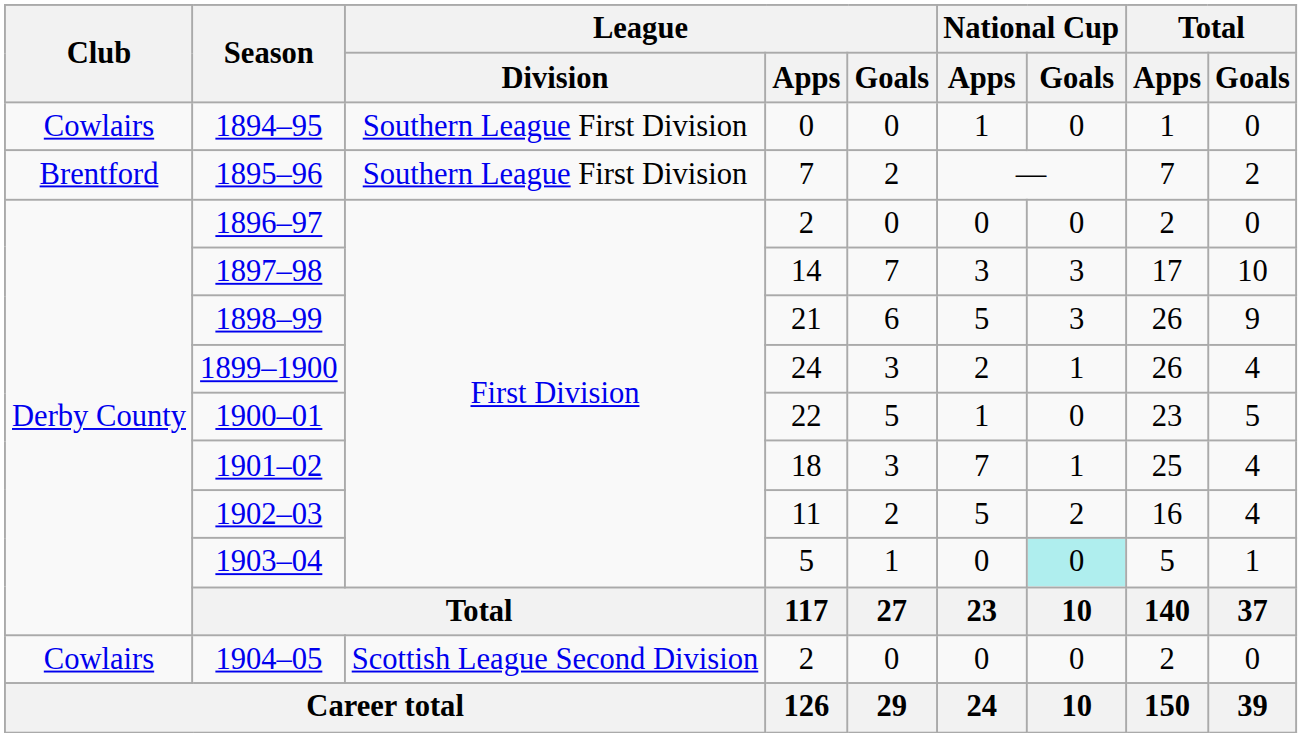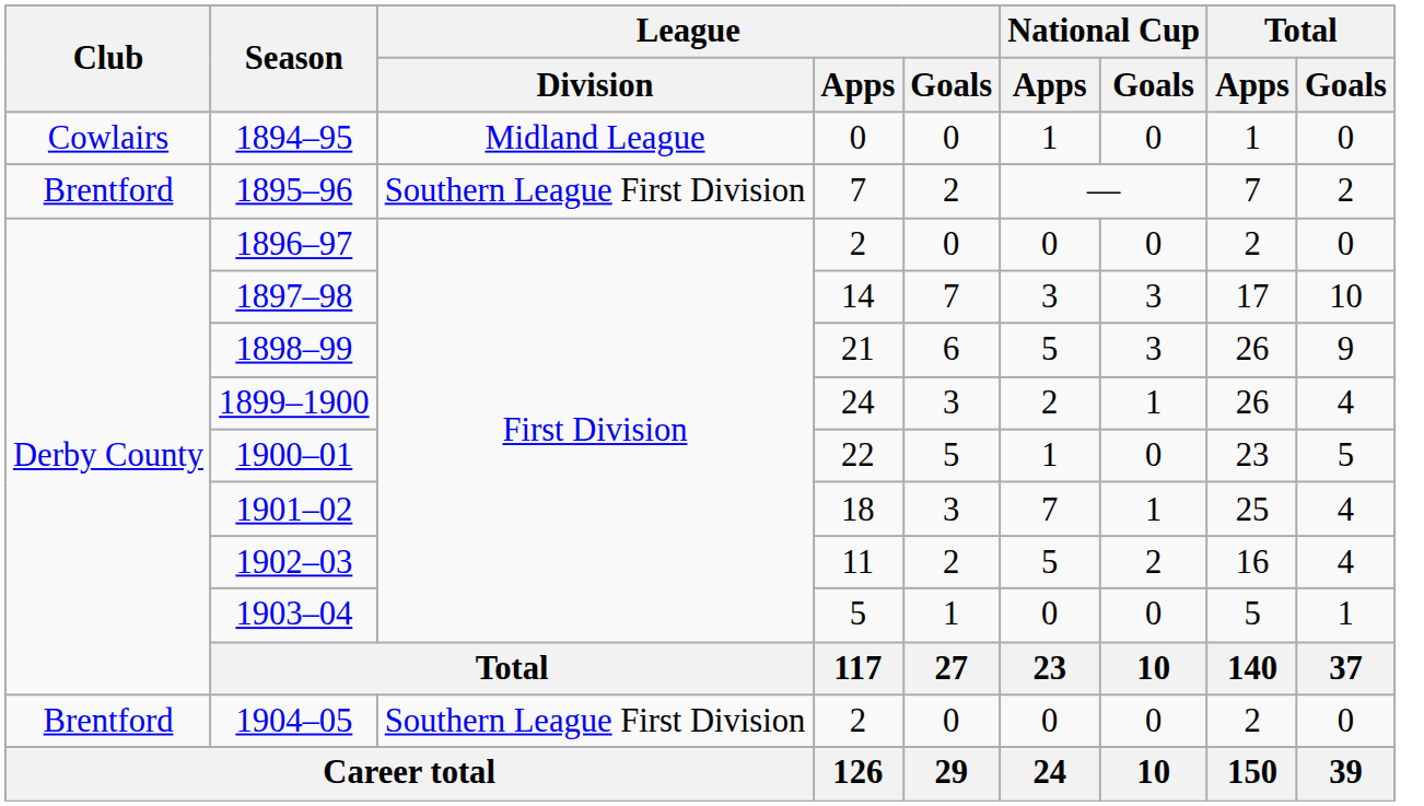 <table class="wikitable" style="text-align: center;">
 <tr>
 <th rowspan="2">Club</th>
 <th rowspan="2">Season</th>
 <th colspan="3">League</th>
 <th colspan="2">National Cup</th>
 <th colspan="2">Total</th>
 </tr>
 <tr>
 <th>Division</th>
 <th>Apps</th>
 <th>Goals</th>
 <th>Apps</th>
 <th>Goals</th>
 <th>Apps</th>
 <th>Goals</th>
 </tr>
 <tr>
 <td><a href='#'>Cowlairs</a></td>
 <td><a href='#'>1894–95</a></td>
-<td><a href='#'>Southern League</a> First Division</td>
+<td><a href='#'>Midland League</a></td>
 <td>0</td>
 <td>0</td>
 <td>1</td>
 <td>0</td>
 <td>1</td>
 <td>0</td>
 </tr>
 <tr>
 <td><a href='#'>Brentford</a></td>
 <td><a href='#'>1895–96</a></td>
 <td><a href='#'>Southern League</a> First Division</td>
 <td>7</td>
 <td>2</td>
 <td colspan="2">—</td>
 <td>7</td>
 <td>2</td>
 </tr>
 <tr>
 <td rowspan="9"><a href='#'>Derby County</a></td>
 <td><a href='#'>1896–97</a></td>
 <td rowspan="8"><a href='#'>First Division</a></td>
 <td>2</td>
 <td>0</td>
 <td>0</td>
 <td>0</td>
 <td>2</td>
 <td>0</td>
 </tr>
 <tr>
 <td><a href='#'>1897–98</a></td>
 <td>14</td>
 <td>7</td>
 <td>3</td>
 <td>3</td>
 <td>17</td>
 <td>10</td>
 </tr>
 <tr>
 <td><a href='#'>1898–99</a></td>
 <td>21</td>
 <td>6</td>
 <td>5</td>
 <td>3</td>
 <td>26</td>
 <td>9</td>
 </tr>
 <tr>
 <td><a href='#'>1899–1900</a></td>
 <td>24</td>
 <td>3</td>
 <td>2</td>
 <td>1</td>
 <td>26</td>
 <td>4</td>
 </tr>
 <tr>
 <td><a href='#'>1900–01</a></td>
 <td>22</td>
 <td>5</td>
 <td>1</td>
 <td>0</td>
 <td>23</td>
 <td>5</td>
 </tr>
 <tr>
 <td><a href='#'>1901–02</a></td>
 <td>18</td>
 <td>3</td>
 <td>7</td>
 <td>1</td>
 <td>25</td>
 <td>4</td>
 </tr>
 <tr>
 <td><a href='#'>1902–03</a></td>
 <td>11</td>
 <td>2</td>
 <td>5</td>
 <td>2</td>
 <td>16</td>
 <td>4</td>
 </tr>
 <tr>
 <td><a href='#'>1903–04</a></td>
 <td>5</td>
 <td>1</td>
 <td>0</td>
-<td style="background: paleturquoise;">0</td>
+<td>0</td>
 <td>5</td>
 <td>1</td>
 </tr>
 <tr>
 <th colspan="2">Total</th>
 <th>117</th>
 <th>27</th>
 <th>23</th>
 <th>10</th>
 <th>140</th>
 <th>37</th>
 </tr>
 <tr>
-<td><a href='#'>Cowlairs</a></td>
+<td><a href='#'>Brentford</a></td>
 <td><a href='#'>1904–05</a></td>
-<td><a href='#'>Scottish League Second Division</a></td>
+<td><a href='#'>Southern League</a> First Division</td>
 <td>2</td>
 <td>0</td>
 <td>0</td>
 <td>0</td>
 <td>2</td>
 <td>0</td>
 </tr>
 <tr>
 <th colspan="3">Career total</th>
 <th>126</th>
 <th>29</th>
 <th>24</th>
 <th>10</th>
 <th>150</th>
 <th>39</th>
 </tr>
 </table>
